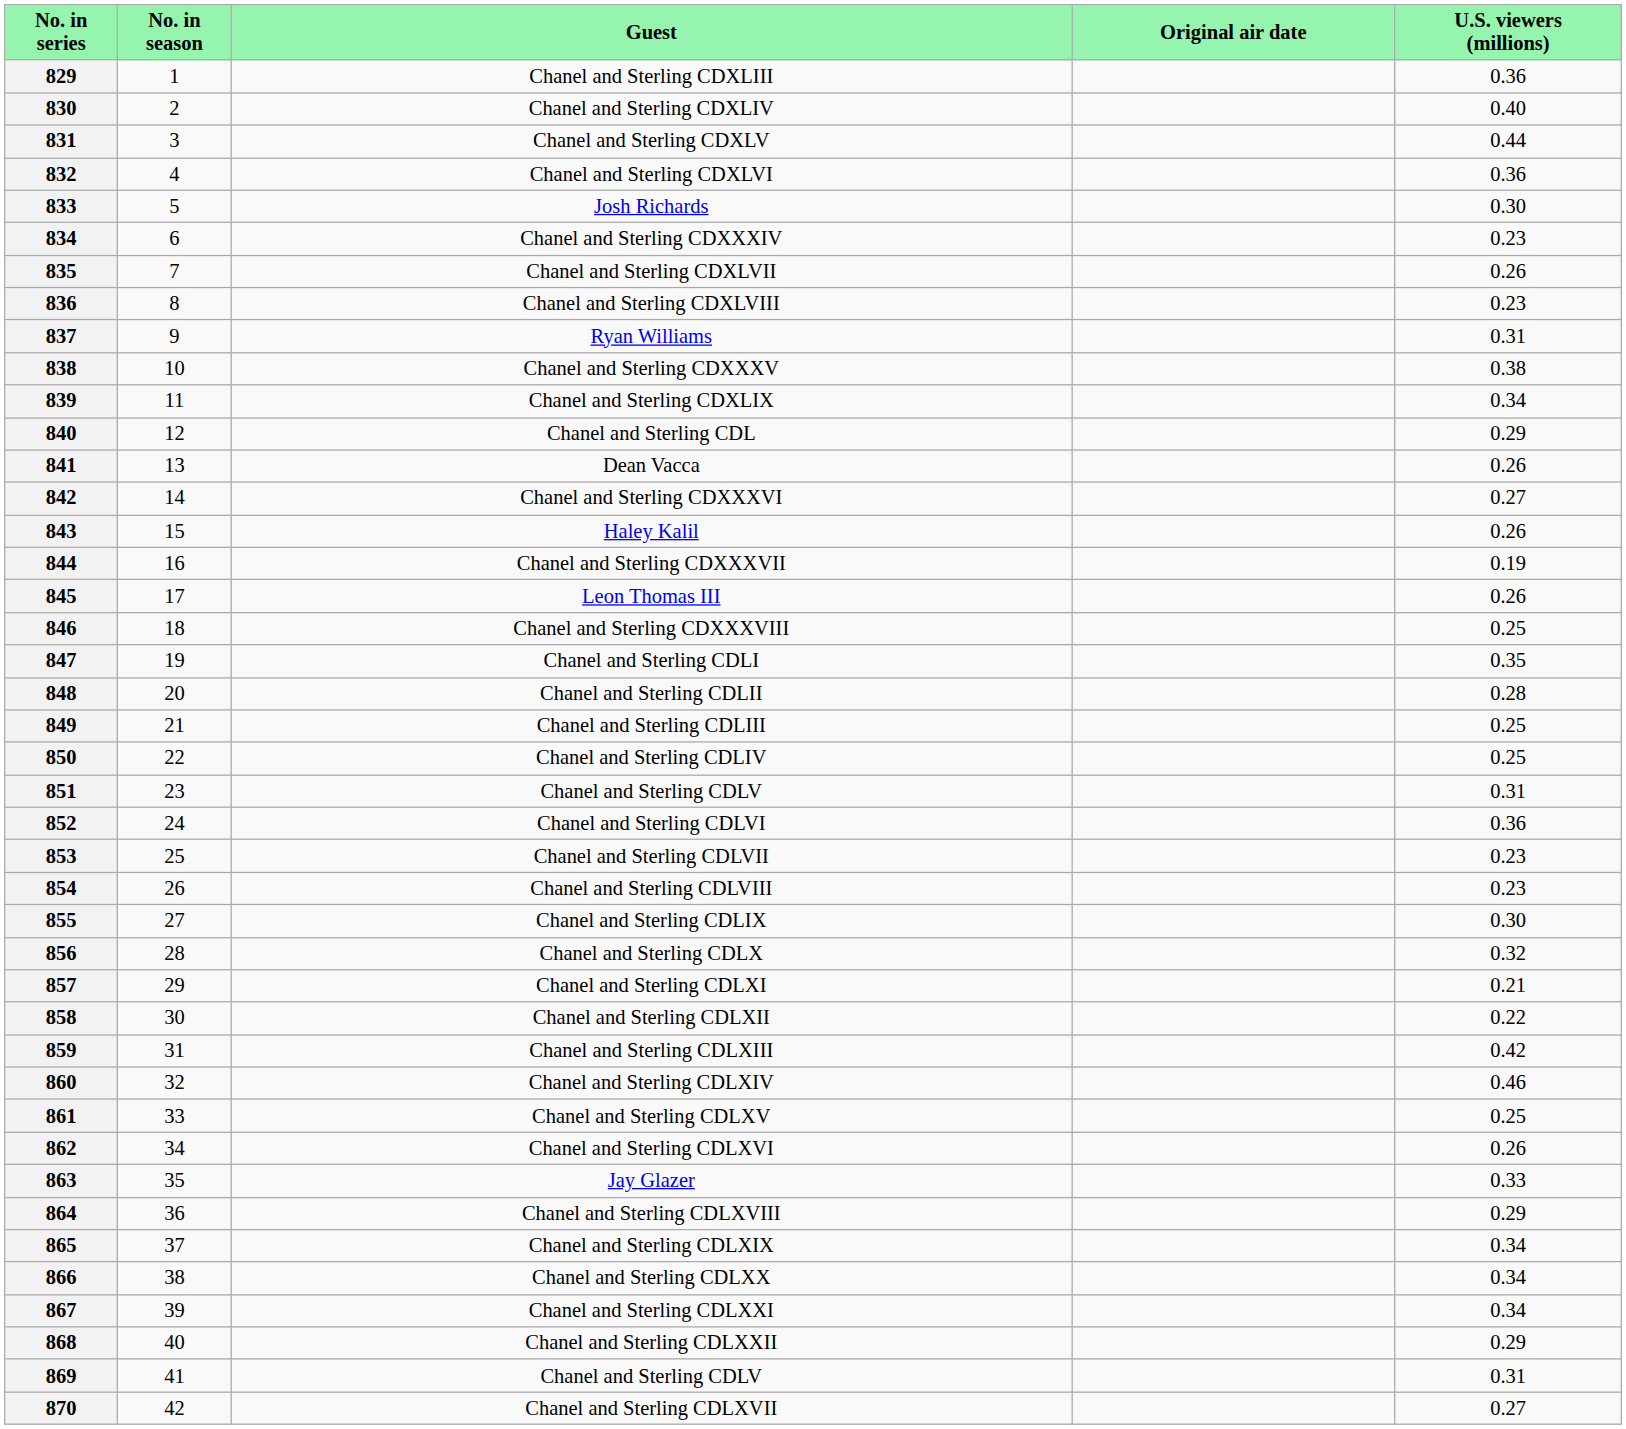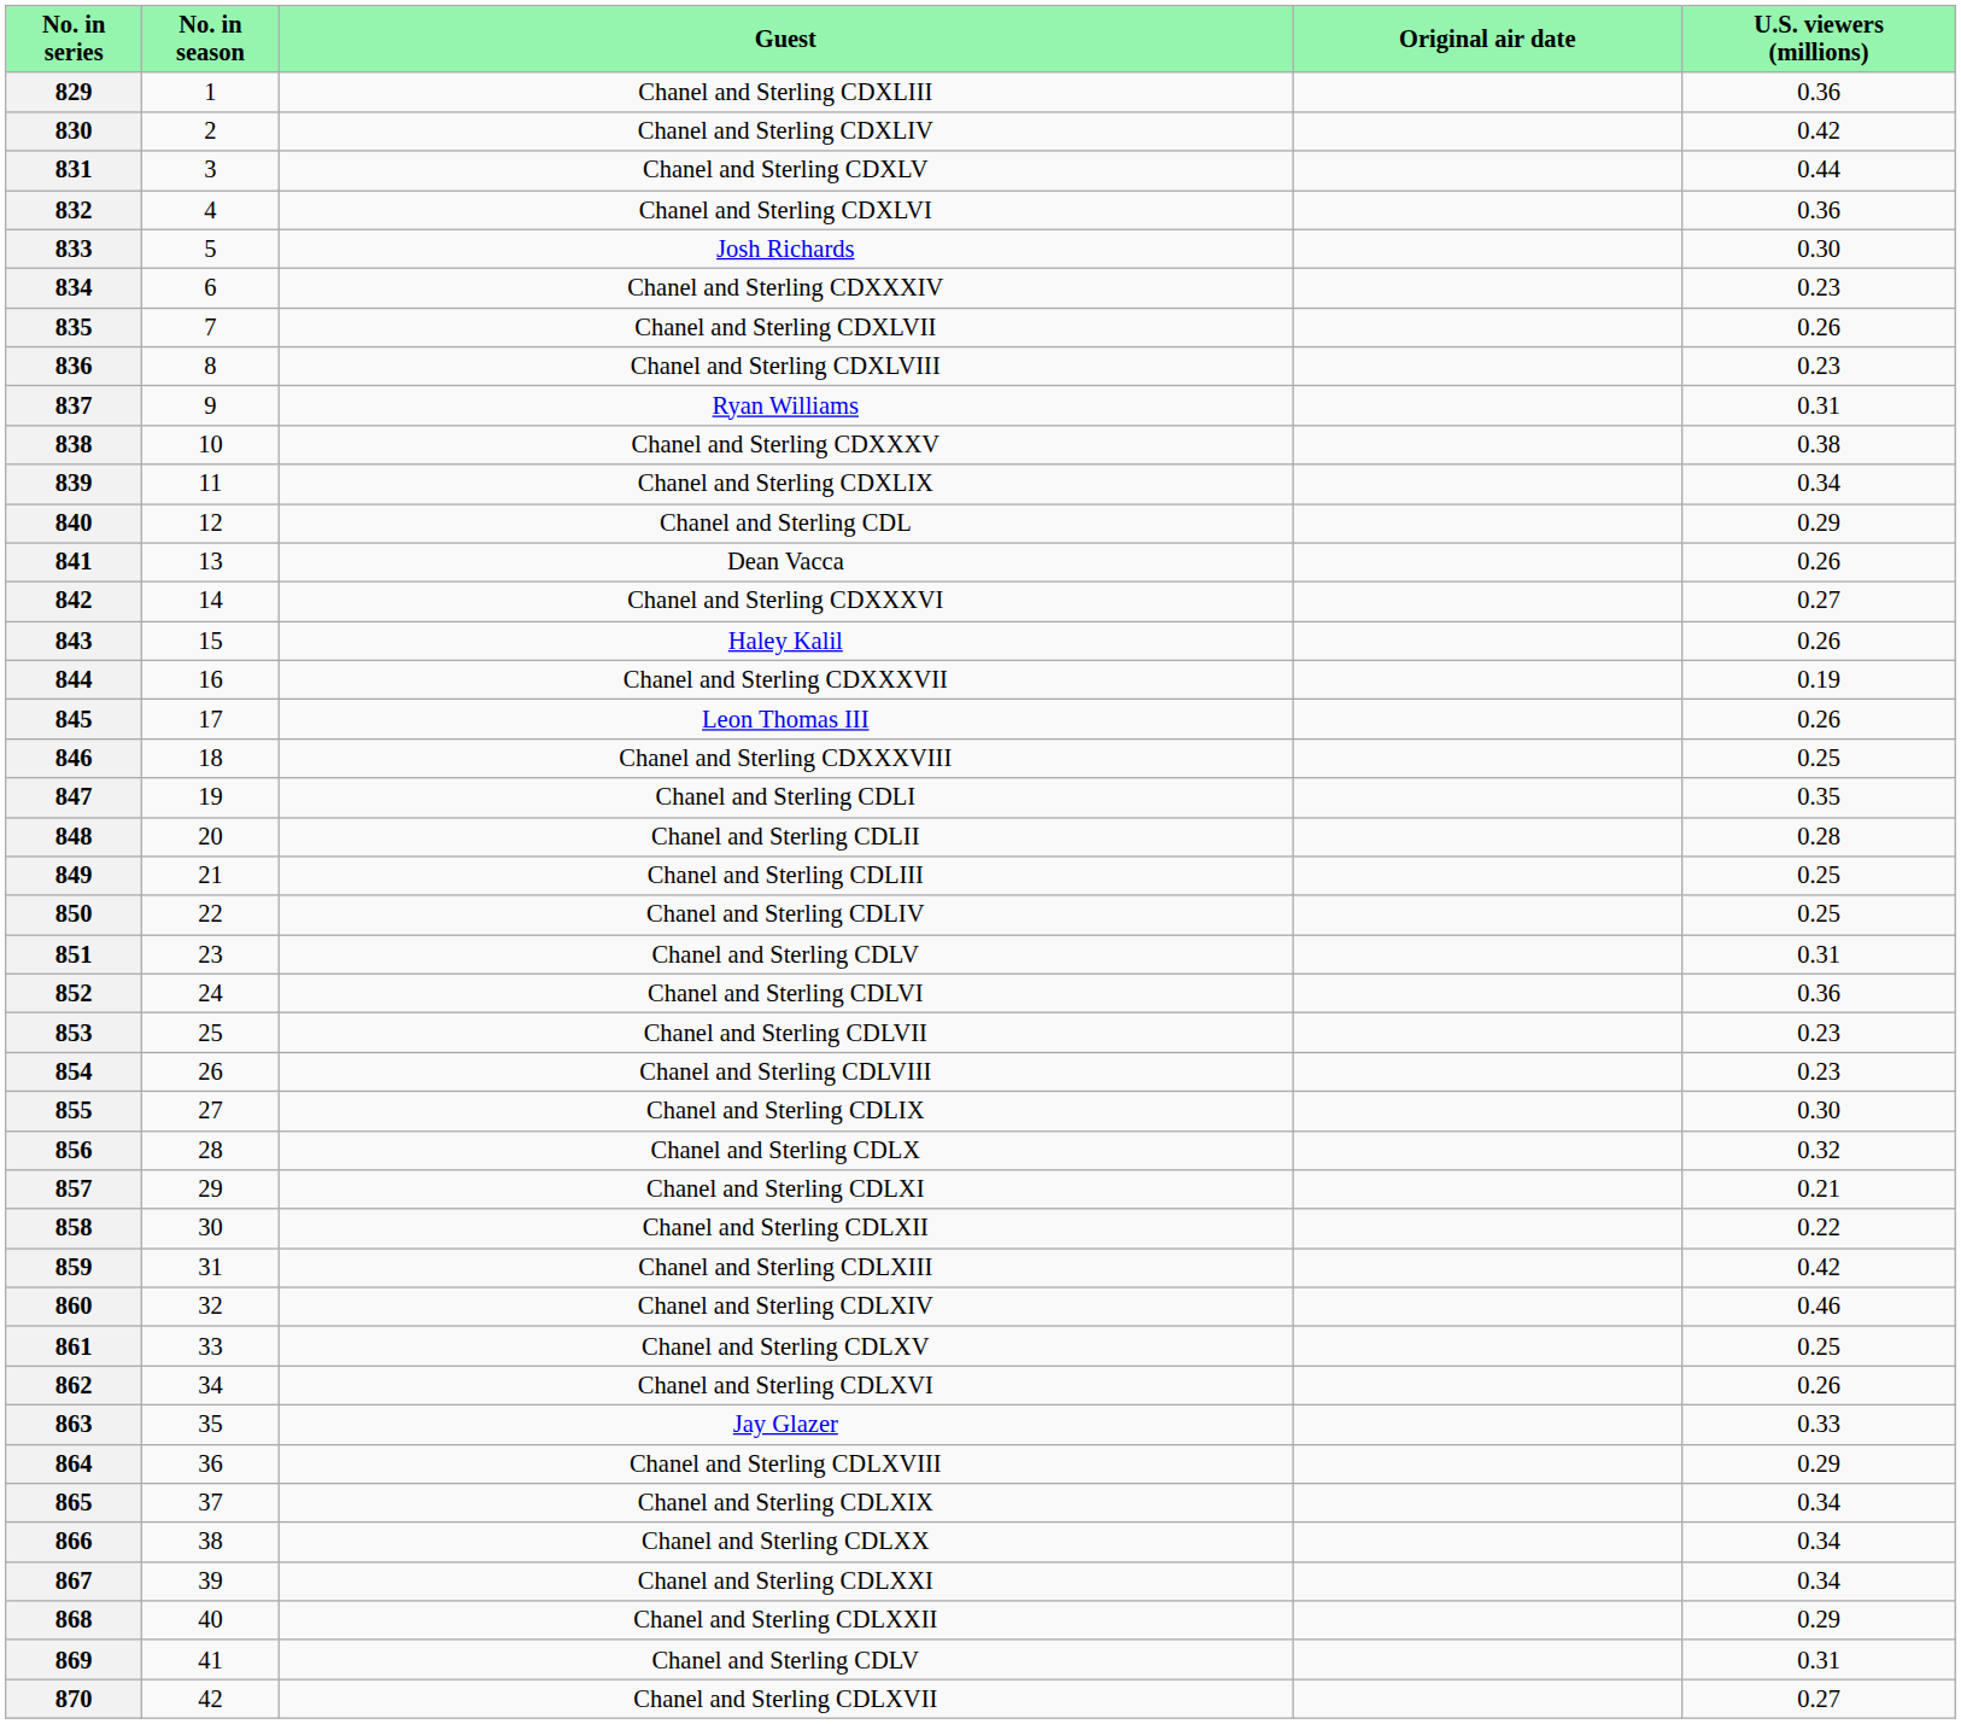 <table class="wikitable plainrowheaders" style="width:100%;text-align: center">
 <tr>
 <th scope="col" style="background-color: #95F5AF; color: #000000;" width=7%>No. in<br>series</th>
 <th scope="col" style="background-color: #95F5AF; color: #000000;" width=7%>No. in<br>season</th>
 <th scope="col" style="background-color: #95F5AF; color: #000000;">Guest</th>
 <th scope="col" style="background-color: #95F5AF; color: #000000;" width=20%>Original air date</th>
 <th scope="col" style="background-color: #95F5AF; color: #000000;" width=14%>U.S. viewers<br>(millions)</th>
 </tr>
 <tr>
 <th>829</th>
 <td>1</td>
 <td>Chanel and Sterling CDXLIII</td>
 <td></td>
 <td>0.36</td>
 </tr>
 <tr>
 <th>830</th>
 <td>2</td>
 <td>Chanel and Sterling CDXLIV</td>
 <td></td>
-<td>0.40</td>
+<td>0.42</td>
 </tr>
 <tr>
 <th>831</th>
 <td>3</td>
 <td>Chanel and Sterling CDXLV</td>
 <td></td>
 <td>0.44</td>
 </tr>
 <tr>
 <th>832</th>
 <td>4</td>
 <td>Chanel and Sterling CDXLVI</td>
 <td></td>
 <td>0.36</td>
 </tr>
 <tr>
 <th>833</th>
 <td>5</td>
 <td><a href='#'>Josh Richards</a></td>
 <td></td>
 <td>0.30</td>
 </tr>
 <tr>
 <th>834</th>
 <td>6</td>
 <td>Chanel and Sterling CDXXXIV</td>
 <td></td>
 <td>0.23</td>
 </tr>
 <tr>
 <th>835</th>
 <td>7</td>
 <td>Chanel and Sterling CDXLVII</td>
 <td></td>
 <td>0.26</td>
 </tr>
 <tr>
 <th>836</th>
 <td>8</td>
 <td>Chanel and Sterling CDXLVIII</td>
 <td></td>
 <td>0.23</td>
 </tr>
 <tr>
 <th>837</th>
 <td>9</td>
 <td><a href='#'>Ryan Williams</a></td>
 <td></td>
 <td>0.31</td>
 </tr>
 <tr>
 <th>838</th>
 <td>10</td>
 <td>Chanel and Sterling CDXXXV</td>
 <td></td>
 <td>0.38</td>
 </tr>
 <tr>
 <th>839</th>
 <td>11</td>
 <td>Chanel and Sterling CDXLIX</td>
 <td></td>
 <td>0.34</td>
 </tr>
 <tr>
 <th>840</th>
 <td>12</td>
 <td>Chanel and Sterling CDL</td>
 <td></td>
 <td>0.29</td>
 </tr>
 <tr>
 <th>841</th>
 <td>13</td>
 <td>Dean Vacca</td>
 <td></td>
 <td>0.26</td>
 </tr>
 <tr>
 <th>842</th>
 <td>14</td>
 <td>Chanel and Sterling CDXXXVI</td>
 <td></td>
 <td>0.27</td>
 </tr>
 <tr>
 <th>843</th>
 <td>15</td>
 <td><a href='#'>Haley Kalil</a></td>
 <td></td>
 <td>0.26</td>
 </tr>
 <tr>
 <th>844</th>
 <td>16</td>
 <td>Chanel and Sterling CDXXXVII</td>
 <td></td>
 <td>0.19</td>
 </tr>
 <tr>
 <th>845</th>
 <td>17</td>
 <td><a href='#'>Leon Thomas III</a></td>
 <td></td>
 <td>0.26</td>
 </tr>
 <tr>
 <th>846</th>
 <td>18</td>
 <td>Chanel and Sterling CDXXXVIII</td>
 <td></td>
 <td>0.25</td>
 </tr>
 <tr>
 <th>847</th>
 <td>19</td>
 <td>Chanel and Sterling CDLI</td>
 <td></td>
 <td>0.35</td>
 </tr>
 <tr>
 <th>848</th>
 <td>20</td>
 <td>Chanel and Sterling CDLII</td>
 <td></td>
 <td>0.28</td>
 </tr>
 <tr>
 <th>849</th>
 <td>21</td>
 <td>Chanel and Sterling CDLIII</td>
 <td></td>
 <td>0.25</td>
 </tr>
 <tr>
 <th>850</th>
 <td>22</td>
 <td>Chanel and Sterling CDLIV</td>
 <td></td>
 <td>0.25</td>
 </tr>
 <tr>
 <th>851</th>
 <td>23</td>
 <td>Chanel and Sterling CDLV</td>
 <td></td>
 <td>0.31</td>
 </tr>
 <tr>
 <th>852</th>
 <td>24</td>
 <td>Chanel and Sterling CDLVI</td>
 <td></td>
 <td>0.36</td>
 </tr>
 <tr>
 <th>853</th>
 <td>25</td>
 <td>Chanel and Sterling CDLVII</td>
 <td></td>
 <td>0.23</td>
 </tr>
 <tr>
 <th>854</th>
 <td>26</td>
 <td>Chanel and Sterling CDLVIII</td>
 <td></td>
 <td>0.23</td>
 </tr>
 <tr>
 <th>855</th>
 <td>27</td>
 <td>Chanel and Sterling CDLIX</td>
 <td></td>
 <td>0.30</td>
 </tr>
 <tr>
 <th>856</th>
 <td>28</td>
 <td>Chanel and Sterling CDLX</td>
 <td></td>
 <td>0.32</td>
 </tr>
 <tr>
 <th>857</th>
 <td>29</td>
 <td>Chanel and Sterling CDLXI</td>
 <td></td>
 <td>0.21</td>
 </tr>
 <tr>
 <th>858</th>
 <td>30</td>
 <td>Chanel and Sterling CDLXII</td>
 <td></td>
 <td>0.22</td>
 </tr>
 <tr>
 <th>859</th>
 <td>31</td>
 <td>Chanel and Sterling CDLXIII</td>
 <td></td>
 <td>0.42</td>
 </tr>
 <tr>
 <th>860</th>
 <td>32</td>
 <td>Chanel and Sterling CDLXIV</td>
 <td></td>
 <td>0.46</td>
 </tr>
 <tr>
 <th>861</th>
 <td>33</td>
 <td>Chanel and Sterling CDLXV</td>
 <td></td>
 <td>0.25</td>
 </tr>
 <tr>
 <th>862</th>
 <td>34</td>
 <td>Chanel and Sterling CDLXVI</td>
 <td></td>
 <td>0.26</td>
 </tr>
 <tr>
 <th>863</th>
 <td>35</td>
 <td><a href='#'>Jay Glazer</a></td>
 <td></td>
 <td>0.33</td>
 </tr>
 <tr>
 <th>864</th>
 <td>36</td>
 <td>Chanel and Sterling CDLXVIII</td>
 <td></td>
 <td>0.29</td>
 </tr>
 <tr>
 <th>865</th>
 <td>37</td>
 <td>Chanel and Sterling CDLXIX</td>
 <td></td>
 <td>0.34</td>
 </tr>
 <tr>
 <th>866</th>
 <td>38</td>
 <td>Chanel and Sterling CDLXX</td>
 <td></td>
 <td>0.34</td>
 </tr>
 <tr>
 <th>867</th>
 <td>39</td>
 <td>Chanel and Sterling CDLXXI</td>
 <td></td>
 <td>0.34</td>
 </tr>
 <tr>
 <th>868</th>
 <td>40</td>
 <td>Chanel and Sterling CDLXXII</td>
 <td></td>
 <td>0.29</td>
 </tr>
 <tr>
 <th>869</th>
 <td>41</td>
 <td>Chanel and Sterling CDLV</td>
 <td></td>
 <td>0.31</td>
 </tr>
 <tr>
 <th>870</th>
 <td>42</td>
 <td>Chanel and Sterling CDLXVII</td>
 <td></td>
 <td>0.27</td>
 </tr>
 </table>
